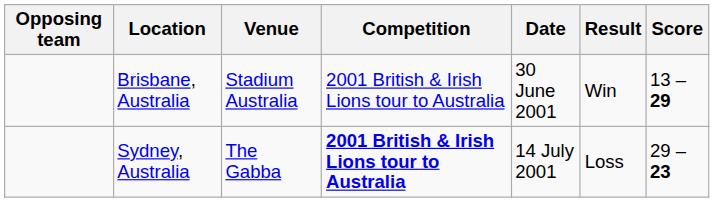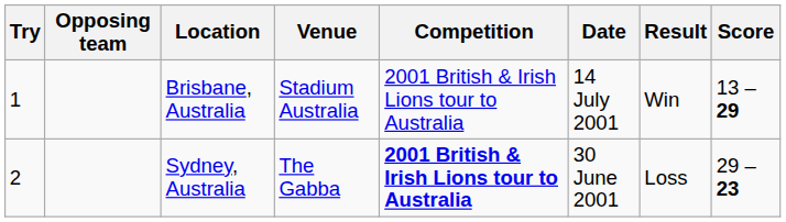 <table class="wikitable">
 <tr>
+<th>Try</th>
 <th>Opposing team</th>
 <th>Location</th>
 <th>Venue</th>
 <th>Competition</th>
 <th>Date</th>
 <th>Result</th>
 <th>Score</th>
 </tr>
 <tr>
+<td>1</td>
 <td></td>
 <td><a href='#'>Brisbane</a>, <a href='#'>Australia</a></td>
 <td><a href='#'>Stadium Australia</a></td>
 <td><a href='#'>2001 British & Irish Lions tour to Australia</a></td>
-<td>30 June 2001</td>
+<td>14 July 2001</td>
 <td>Win</td>
 <td>13 – <strong>29</strong></td>
 </tr>
 <tr>
+<td>2</td>
 <td></td>
 <td><a href='#'>Sydney</a>, <a href='#'>Australia</a></td>
 <td><a href='#'>The Gabba</a></td>
 <td><strong><a href='#'>2001 British & Irish Lions tour to Australia</a></strong></td>
-<td>14 July 2001</td>
+<td>30 June 2001</td>
 <td>Loss</td>
 <td>29 – <strong>23</strong></td>
 </tr>
 </table>
